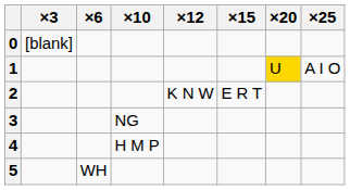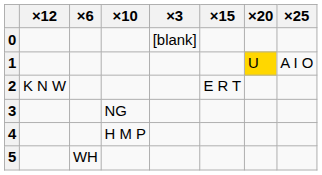 <table class="wikitable floatright">
 <tr>
 <th></th>
-<th>×3</th>
+<th>×12</th>
 <th>×6</th>
 <th>×10</th>
-<th>×12</th>
+<th>×3</th>
 <th>×15</th>
 <th>×20</th>
 <th>×25</th>
 </tr>
 <tr>
 <th>0</th>
-<td>[blank]</td>
 <td></td>
 <td></td>
 <td></td>
+<td>[blank]</td>
 <td></td>
 <td></td>
 <td></td>
 </tr>
 <tr>
 <th>1</th>
 <td></td>
 <td></td>
 <td></td>
 <td></td>
 <td></td>
 <td style="background: gold;">U</td>
 <td>A I O</td>
 </tr>
 <tr>
 <th>2</th>
+<td>K N W</td>
 <td></td>
 <td></td>
 <td></td>
-<td>K N W</td>
 <td>E R T</td>
 <td></td>
 <td></td>
 </tr>
 <tr>
 <th>3</th>
 <td></td>
 <td></td>
 <td>NG</td>
 <td></td>
 <td></td>
 <td></td>
 <td></td>
 </tr>
 <tr>
 <th>4</th>
 <td></td>
 <td></td>
 <td>H M P</td>
 <td></td>
 <td></td>
 <td></td>
 <td></td>
 </tr>
 <tr>
 <th>5</th>
 <td></td>
 <td>WH</td>
 <td></td>
 <td></td>
 <td></td>
 <td></td>
 <td></td>
 </tr>
 </table>
